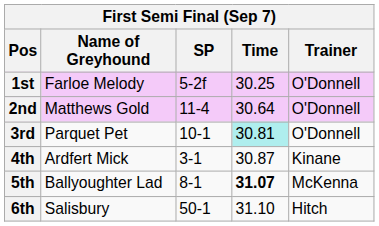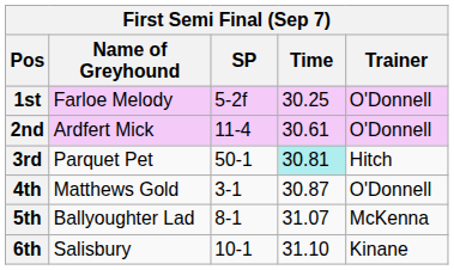 <table class="wikitable">
 <tr>
 <th colspan="6">First Semi Final (Sep 7)</th>
 </tr>
 <tr>
 <th width=30>Pos</th>
 <th width=130>Name of Greyhound</th>
 <th width=50>SP</th>
 <th width=50>Time</th>
 <th width=80>Trainer</th>
 </tr>
 <tr style="background: #f4caf9;">
 <th>1st</th>
 <td>Farloe Melody</td>
 <td>5-2f</td>
 <td>30.25</td>
 <td>O'Donnell</td>
 </tr>
 <tr style="background: #f4caf9;">
 <th>2nd</th>
-<td>Matthews Gold</td>
+<td>Ardfert Mick</td>
 <td>11-4</td>
-<td>30.64</td>
+<td>30.61</td>
 <td>O'Donnell</td>
 </tr>
 <tr>
 <th>3rd</th>
 <td>Parquet Pet</td>
-<td>10-1</td>
+<td>50-1</td>
 <td style="background: paleturquoise;">30.81</td>
-<td>O'Donnell</td>
+<td>Hitch</td>
 </tr>
 <tr>
 <th>4th</th>
-<td>Ardfert Mick</td>
+<td>Matthews Gold</td>
 <td>3-1</td>
 <td>30.87</td>
-<td>Kinane</td>
+<td>O'Donnell</td>
 </tr>
 <tr>
 <th>5th</th>
 <td>Ballyoughter Lad</td>
 <td>8-1</td>
-<td><strong>31.07</strong></td>
+<td>31.07</td>
 <td>McKenna</td>
 </tr>
 <tr>
 <th>6th</th>
 <td>Salisbury</td>
-<td>50-1</td>
+<td>10-1</td>
 <td>31.10</td>
-<td>Hitch</td>
+<td>Kinane</td>
 </tr>
 </table>
